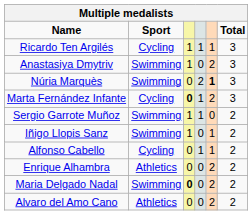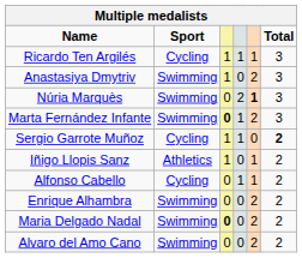 <table class="wikitable" style=font-size:85%;float:center;text-align:center>
 <tr style="background:#efefef;">
 <th colspan=7>Multiple medalists</th>
 </tr>
 <tr align=center>
 <td><strong>Name</strong></td>
 <td><strong>Sport</strong></td>
 <td style="background:#f7f6a8;"></td>
 <td style="background:#dce5e5;"></td>
 <td style="background:#ffdab9;"></td>
 <td><strong>Total</strong></td>
 </tr>
 <tr align="center">
 <td><a href='#'>Ricardo Ten Argilés</a></td>
 <td><a href='#'>Cycling</a></td>
 <td style="background:#f7f6a8;">1</td>
 <td style="background:#dce5e5;">1</td>
 <td style="background:#ffdab9;">1</td>
 <td>3</td>
 </tr>
 <tr>
 <td><a href='#'>Anastasiya Dmytriv</a></td>
 <td><a href='#'>Swimming</a></td>
 <td style="background:#f7f6a8;">1</td>
 <td style="background:#dce5e5;">0</td>
 <td style="background:#ffdab9;">2</td>
 <td>3</td>
 </tr>
 <tr>
 <td><a href='#'>Núria Marquès</a></td>
 <td><a href='#'>Swimming</a></td>
 <td style="background:#f7f6a8;">0</td>
 <td style="background:#dce5e5;">2</td>
 <td style="background:#ffdab9;"><strong>1</strong></td>
 <td>3</td>
 </tr>
 <tr>
 <td><a href='#'>Marta Fernández Infante</a></td>
-<td><a href='#'>Cycling</a></td>
+<td><a href='#'>Swimming</a></td>
 <td style="background:#f7f6a8;"><strong>0</strong></td>
 <td style="background:#dce5e5;">1</td>
 <td style="background:#ffdab9;">2</td>
 <td>3</td>
 </tr>
 <tr>
 <td><a href='#'>Sergio Garrote Muñoz</a></td>
-<td><a href='#'>Swimming</a></td>
+<td><a href='#'>Cycling</a></td>
 <td style="background:#f7f6a8;">1</td>
 <td style="background:#dce5e5;">1</td>
 <td style="background:#ffdab9;">0</td>
-<td>2</td>
+<td><strong>2</strong></td>
 </tr>
 <tr align=center>
 <td><a href='#'>Iñigo Llopis Sanz</a></td>
-<td><a href='#'>Swimming</a></td>
+<td><a href='#'>Athletics</a></td>
 <td style="background:#f7f6a8;">1</td>
 <td style="background:#dce5e5;">0</td>
 <td style="background:#ffdab9;">1</td>
 <td>2</td>
 </tr>
 <tr>
 <td><a href='#'>Alfonso Cabello</a></td>
 <td><a href='#'>Cycling</a></td>
 <td style="background:#f7f6a8;">0</td>
 <td style="background:#dce5e5;">1</td>
 <td style="background:#ffdab9;">1</td>
 <td>2</td>
 </tr>
 <tr>
 <td><a href='#'>Enrique Alhambra</a></td>
-<td><a href='#'>Athletics</a></td>
+<td><a href='#'>Swimming</a></td>
 <td style="background:#f7f6a8;">0</td>
 <td style="background:#dce5e5;">0</td>
 <td style="background:#ffdab9;">2</td>
 <td>2</td>
 </tr>
 <tr>
 <td><a href='#'>Maria Delgado Nadal</a></td>
 <td><a href='#'>Swimming</a></td>
 <td style="background:#f7f6a8;"><strong>0</strong></td>
 <td style="background:#dce5e5;">0</td>
 <td style="background:#ffdab9;">2</td>
 <td>2</td>
 </tr>
 <tr>
 <td><a href='#'>Alvaro del Amo Cano</a></td>
-<td><a href='#'>Athletics</a></td>
+<td><a href='#'>Swimming</a></td>
 <td style="background:#f7f6a8;">0</td>
 <td style="background:#dce5e5;">0</td>
 <td style="background:#ffdab9;">2</td>
 <td>2</td>
 </tr>
 </table>
